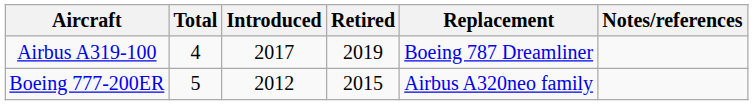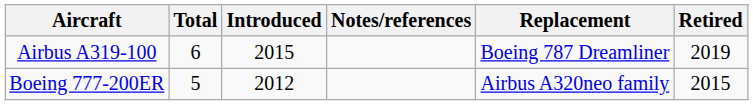 <table class="wikitable" style="margin:auto;text-align:center">
 <tr>
 <th>Aircraft</th>
 <th>Total</th>
 <th>Introduced</th>
+<th>Notes/references</th>
+<th>Replacement</th>
 <th>Retired</th>
-<th>Replacement</th>
-<th>Notes/references</th>
 </tr>
 <tr>
 <td><a href='#'>Airbus A319-100</a></td>
-<td>4</td>
-<td>2017</td>
+<td>6</td>
+<td>2015</td>
+<td></td>
+<td><a href='#'>Boeing 787 Dreamliner</a></td>
 <td>2019</td>
-<td><a href='#'>Boeing 787 Dreamliner</a></td>
-<td></td>
 </tr>
 <tr>
 <td><a href='#'>Boeing 777-200ER</a></td>
 <td>5</td>
 <td>2012</td>
+<td></td>
+<td><a href='#'>Airbus A320neo family</a></td>
 <td>2015</td>
-<td><a href='#'>Airbus A320neo family</a></td>
-<td></td>
 </tr>
 </table>
